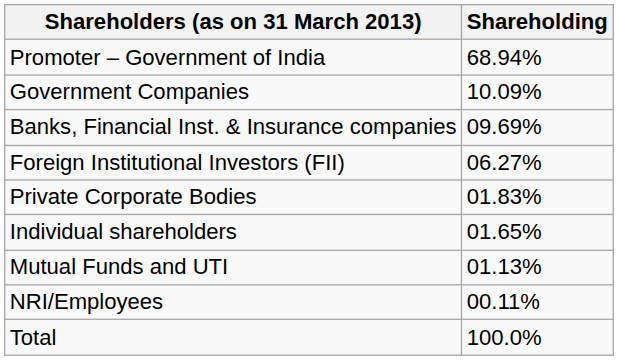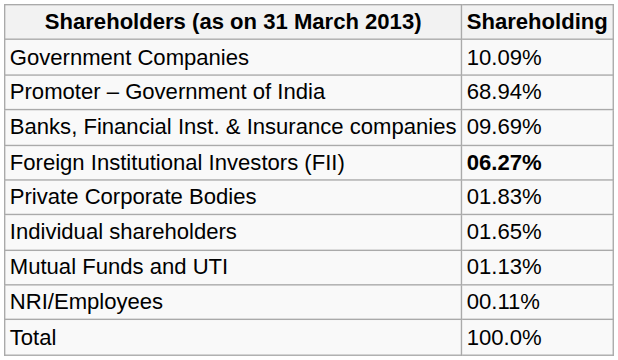 <table class="wikitable">
 <tr>
 <th>Shareholders (as on 31 March 2013)</th>
 <th>Shareholding</th>
 </tr>
 <tr>
+<td>Government Companies</td>
+<td>10.09%</td>
+</tr>
+<tr>
 <td>Promoter – Government of India</td>
 <td>68.94%</td>
-</tr>
-<tr>
-<td>Government Companies</td>
-<td>10.09%</td>
 </tr>
 <tr>
 <td>Banks, Financial Inst. & Insurance companies</td>
 <td>09.69%</td>
 </tr>
 <tr>
 <td>Foreign Institutional Investors (FII)</td>
-<td>06.27%</td>
+<td><strong>06.27%</strong></td>
 </tr>
 <tr>
 <td>Private Corporate Bodies</td>
 <td>01.83%</td>
 </tr>
 <tr>
 <td>Individual shareholders</td>
 <td>01.65%</td>
 </tr>
 <tr>
 <td>Mutual Funds and UTI</td>
 <td>01.13%</td>
 </tr>
 <tr>
 <td>NRI/Employees</td>
 <td>00.11%</td>
 </tr>
 <tr>
 <td>Total</td>
 <td>100.0%</td>
 </tr>
 </table>
